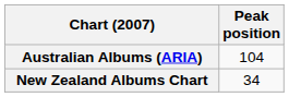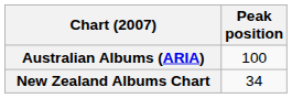 <table class="wikitable plainrowheaders sortable" style="text-align:center;" border="1">
 <tr>
 <th scope="col" style="width:14em;">Chart (2007)</th>
 <th scope="col">Peak<br>position</th>
 </tr>
 <tr>
 <th scope="row">Australian Albums (<a href='#'>ARIA</a>)</th>
-<td>104</td>
+<td>100</td>
 </tr>
 <tr>
 <th scope="row">New Zealand Albums Chart</th>
 <td>34</td>
 </tr>
 </table>
